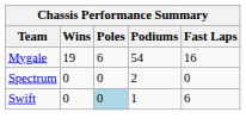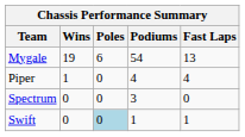 <table class="wikitable sortable" style="font-size:85%;">
 <tr>
 <th colspan="5">Chassis Performance Summary</th>
 </tr>
 <tr>
 <th>Team</th>
 <th>Wins</th>
 <th>Poles</th>
 <th>Podiums</th>
 <th>Fast Laps</th>
 </tr>
 <tr>
 <td> <a href='#'>Mygale</a></td>
 <td>19</td>
 <td>6</td>
 <td>54</td>
-<td>16</td>
+<td>13</td>
+</tr>
+<tr>
+<td> Piper</td>
+<td>1</td>
+<td>0</td>
+<td>4</td>
+<td>4</td>
 </tr>
 <tr>
 <td> <a href='#'>Spectrum</a></td>
 <td>0</td>
 <td>0</td>
-<td>2</td>
+<td>3</td>
 <td>0</td>
 </tr>
 <tr>
 <td> <a href='#'>Swift</a></td>
 <td>0</td>
 <td style="background: lightblue;">0</td>
 <td>1</td>
-<td>6</td>
+<td>1</td>
 </tr>
 </table>
